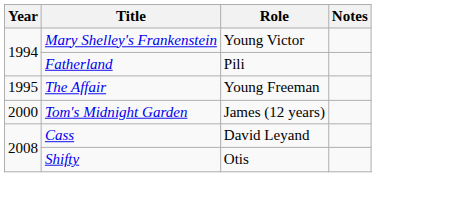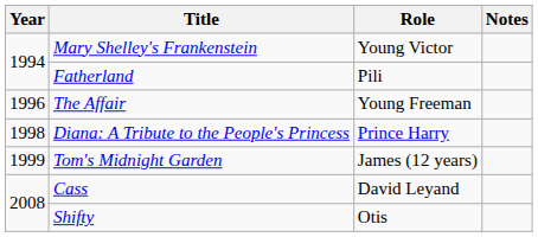 <table class="wikitable">
 <tr>
 <th>Year</th>
 <th>Title</th>
 <th>Role</th>
 <th>Notes</th>
 </tr>
 <tr>
 <td rowspan="2">1994</td>
 <td><em><a href='#'>Mary Shelley's Frankenstein</a></em></td>
 <td>Young Victor</td>
 <td></td>
 </tr>
 <tr>
 <td><em><a href='#'>Fatherland</a></em></td>
 <td>Pili</td>
 <td></td>
 </tr>
 <tr>
-<td>1995</td>
+<td>1996</td>
 <td><em><a href='#'>The Affair</a></em></td>
 <td>Young Freeman</td>
 <td></td>
 </tr>
 <tr>
-<td>2000</td>
+<td>1998</td>
+<td><em><a href='#'>Diana: A Tribute to the People's Princess</a></em></td>
+<td><a href='#'>Prince Harry</a></td>
+<td></td>
+</tr>
+<tr>
+<td>1999</td>
 <td><em><a href='#'>Tom's Midnight Garden</a></em></td>
 <td>James (12 years)</td>
 <td></td>
 </tr>
 <tr>
 <td rowspan="2">2008</td>
 <td><em><a href='#'>Cass</a></em></td>
 <td>David Leyand</td>
 <td></td>
 </tr>
 <tr>
 <td><em><a href='#'>Shifty</a></em></td>
 <td>Otis</td>
 <td></td>
 </tr>
 </table>
